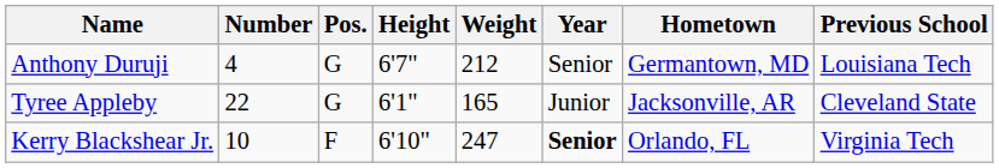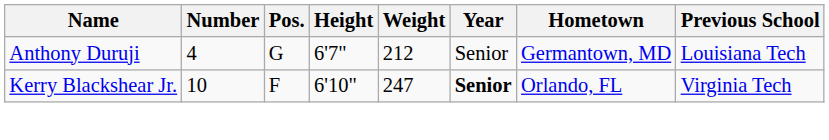 <table class="wikitable sortable" border="1">
 <tr>
 <th>Name</th>
 <th>Number</th>
 <th>Pos.</th>
 <th>Height</th>
 <th>Weight</th>
 <th>Year</th>
 <th>Hometown</th>
 <th class="unsortable">Previous School</th>
 </tr>
 <tr>
 <td><a href='#'>Anthony Duruji</a></td>
 <td>4</td>
 <td>G</td>
 <td>6'7"</td>
 <td>212</td>
 <td>Senior</td>
 <td><a href='#'>Germantown, MD</a></td>
 <td><a href='#'>Louisiana Tech</a></td>
 </tr>
 <tr>
-<td><a href='#'>Tyree Appleby</a></td>
-<td>22</td>
-<td>G</td>
-<td>6'1"</td>
-<td>165</td>
-<td>Junior</td>
-<td><a href='#'>Jacksonville, AR</a></td>
-<td><a href='#'>Cleveland State</a></td>
-</tr>
-<tr>
 <td><a href='#'>Kerry Blackshear Jr.</a></td>
 <td>10</td>
 <td>F</td>
 <td>6'10"</td>
 <td>247</td>
 <td><strong>Senior</strong></td>
 <td><a href='#'>Orlando, FL</a></td>
 <td><a href='#'>Virginia Tech</a></td>
 </tr>
 </table>
